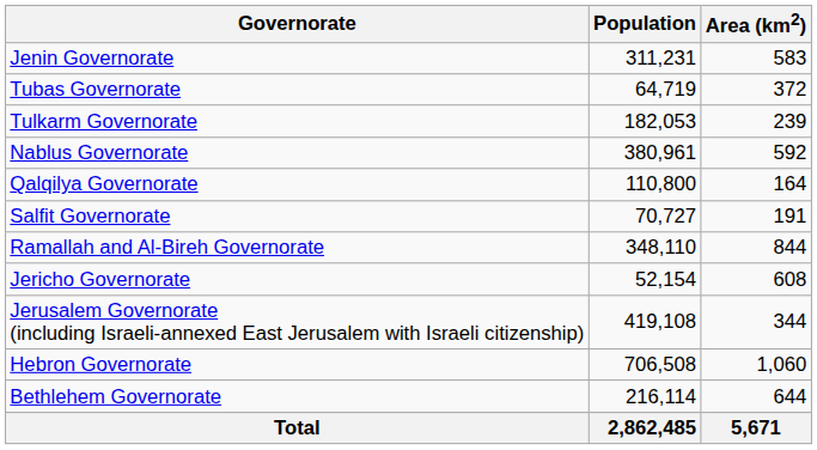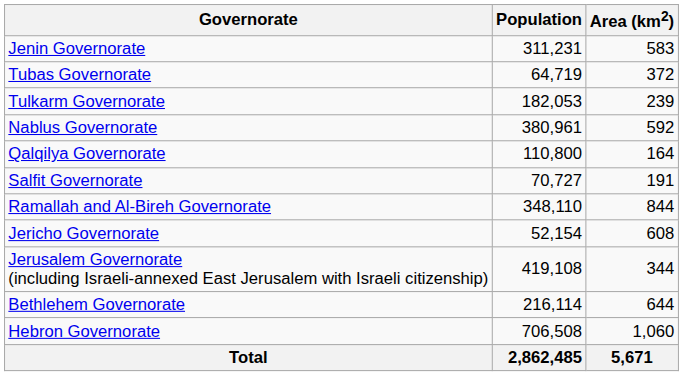 <table class="wikitable sortable">
 <tr>
 <th>Governorate</th>
 <th>Population</th>
 <th>Area (km<sup>2</sup>)</th>
 </tr>
 <tr>
 <td><a href='#'>Jenin Governorate</a></td>
 <td align="right">311,231</td>
 <td align="right">583</td>
 </tr>
 <tr>
 <td><a href='#'>Tubas Governorate</a></td>
 <td align="right">64,719</td>
 <td align="right">372</td>
 </tr>
 <tr>
 <td><a href='#'>Tulkarm Governorate</a></td>
 <td align="right">182,053</td>
 <td align="right">239</td>
 </tr>
 <tr>
 <td><a href='#'>Nablus Governorate</a></td>
 <td align="right">380,961</td>
 <td align="right">592</td>
 </tr>
 <tr>
 <td><a href='#'>Qalqilya Governorate</a></td>
 <td align="right">110,800</td>
 <td align="right">164</td>
 </tr>
 <tr>
 <td><a href='#'>Salfit Governorate</a></td>
 <td align="right">70,727</td>
 <td align="right">191</td>
 </tr>
 <tr>
 <td><a href='#'>Ramallah and Al-Bireh Governorate</a></td>
 <td align="right">348,110</td>
 <td align="right">844</td>
 </tr>
 <tr>
 <td><a href='#'>Jericho Governorate</a></td>
 <td align="right">52,154</td>
 <td align="right">608</td>
 </tr>
 <tr>
 <td><a href='#'>Jerusalem Governorate</a><br>(including Israeli-annexed East Jerusalem with Israeli citizenship)</td>
 <td align="right">419,108</td>
 <td align="right">344</td>
 </tr>
 <tr>
+<td><a href='#'>Bethlehem Governorate</a></td>
+<td align="right">216,114</td>
+<td align="right">644</td>
+</tr>
+<tr>
 <td><a href='#'>Hebron Governorate</a></td>
 <td align="right">706,508</td>
 <td align="right">1,060</td>
-</tr>
-<tr>
-<td><a href='#'>Bethlehem Governorate</a></td>
-<td align="right">216,114</td>
-<td align="right">644</td>
 </tr>
 <tr>
 <th>Total</th>
 <th style="text-align:right;">2,862,485</th>
 <th align="right">5,671</th>
 </tr>
 </table>
